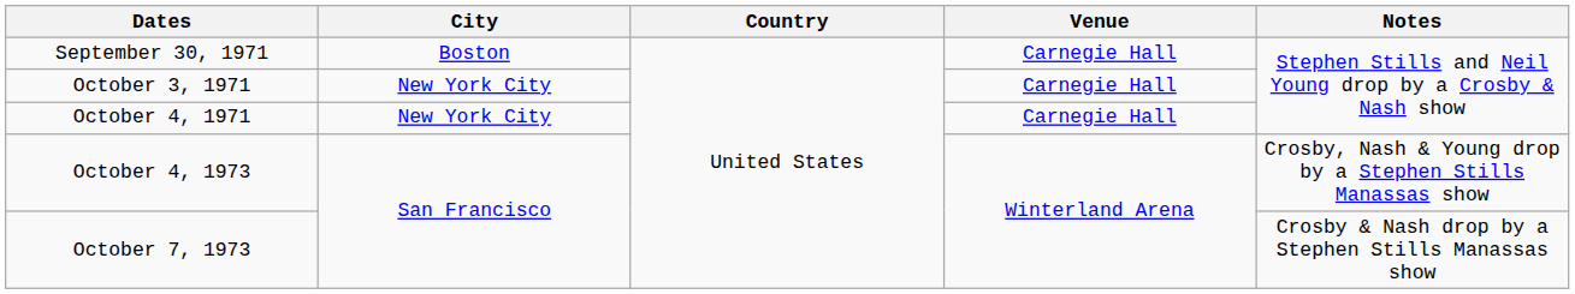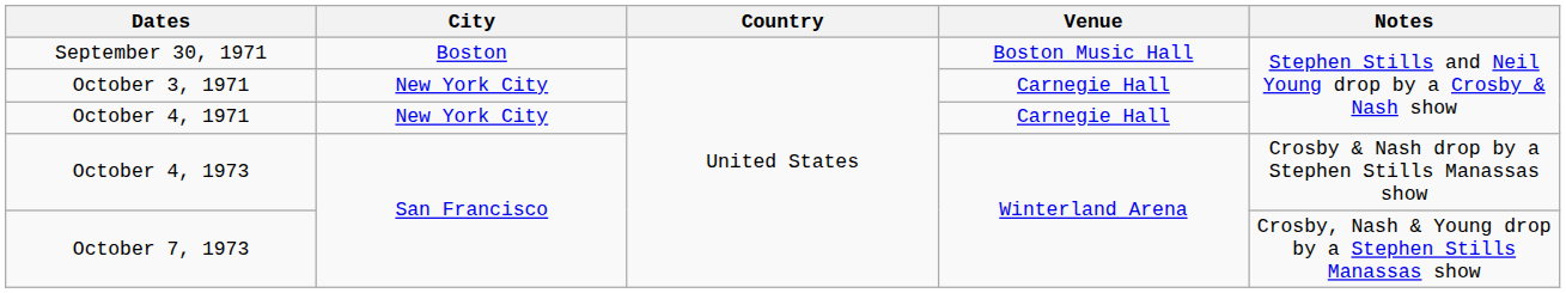 <table class="wikitable"style="text-align:center;">
 <tr>
 <th width="200">Dates</th>
 <th width="200">City</th>
 <th width="200">Country</th>
 <th width="200">Venue</th>
 <th width="200">Notes</th>
 </tr>
 <tr>
 <td>September 30, 1971</td>
 <td><a href='#'>Boston</a></td>
 <td rowspan="5">United States</td>
-<td><a href='#'>Carnegie Hall</a></td>
+<td><a href='#'>Boston Music Hall</a></td>
 <td rowspan="3"><a href='#'>Stephen Stills</a> and <a href='#'>Neil Young</a> drop by a <a href='#'>Crosby & Nash</a> show</td>
 </tr>
 <tr>
 <td>October 3, 1971</td>
 <td><a href='#'>New York City</a></td>
 <td><a href='#'>Carnegie Hall</a></td>
 </tr>
 <tr>
 <td>October 4, 1971</td>
 <td><a href='#'>New York City</a></td>
 <td><a href='#'>Carnegie Hall</a></td>
 </tr>
 <tr>
 <td>October 4, 1973</td>
 <td rowspan="2"><a href='#'>San Francisco</a></td>
 <td rowspan="2"><a href='#'>Winterland Arena</a></td>
-<td>Crosby, Nash & Young drop by a <a href='#'>Stephen Stills Manassas</a> show</td>
+<td>Crosby & Nash drop by a Stephen Stills Manassas show</td>
 </tr>
 <tr>
 <td>October 7, 1973</td>
-<td>Crosby & Nash drop by a Stephen Stills Manassas show</td>
+<td>Crosby, Nash & Young drop by a <a href='#'>Stephen Stills Manassas</a> show</td>
 </tr>
 </table>
